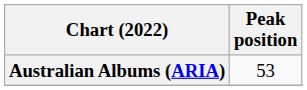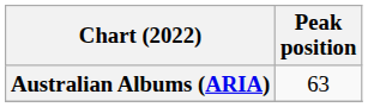 <table class="wikitable sortable plainrowheaders" style="text-align:center">
 <tr>
 <th scope="col">Chart (2022)</th>
 <th scope="col">Peak<br>position</th>
 </tr>
 <tr>
 <th scope="row">Australian Albums (<a href='#'>ARIA</a>)</th>
-<td>53</td>
+<td>63</td>
 </tr>
 <tr>
 </tr>
 <tr>
 </tr>
 <tr>
 </tr>
 <tr>
 </tr>
 <tr>
 </tr>
 <tr>
 </tr>
 <tr>
 </tr>
 <tr>
 </tr>
 <tr>
 </tr>
 <tr>
 </tr>
 <tr>
 </tr>
 <tr>
 </tr>
 <tr>
 </tr>
 </table>
